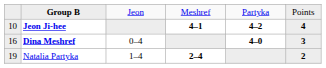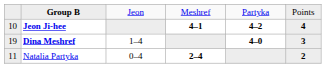 <table class="wikitable" style="font-size:90%">
 <tr style="text-align:center;">
 <td style="background-color:#ededed;" width="20"></td>
 <td style="background-color:#ededed;" width="130" style="text-align:center;"><strong>Group B</strong></td>
 <td width="90"> <a href='#'>Jeon</a></td>
 <td width="90"> <a href='#'>Meshref</a></td>
 <td width="90"> <a href='#'>Partyka</a></td>
 <td style="background-color:#ededed;" width="50">Points</td>
 </tr>
 <tr style="text-align:center;background-color:#ffffff;">
 <td style="background-color:#ededed;">10</td>
 <td style="text-align:left;"> <strong><a href='#'>Jeon Ji-hee</a></strong></td>
 <td style="background-color:#ededed;"></td>
 <td><strong>4–1</strong></td>
 <td><strong>4–2</strong></td>
 <td style="background-color:#ededed;"><strong>4</strong></td>
 </tr>
 <tr style="text-align:center;background-color:#ffffff;">
-<td style="background-color:#ededed;">16</td>
+<td style="background-color:#ededed;">19</td>
 <td style="text-align:left;"> <strong><a href='#'>Dina Meshref</a></strong></td>
-<td>0–4</td>
+<td>1–4</td>
 <td style="background-color:#ededed;"></td>
 <td><strong>4–0</strong></td>
 <td style="background-color:#ededed;"><strong>3</strong></td>
 </tr>
 <tr style="text-align:center;background-color:#ffffff;">
-<td style="background-color:#ededed;">19</td>
+<td style="background-color:#ededed;">11</td>
 <td style="text-align:left;"> <a href='#'>Natalia Partyka</a></td>
-<td>1–4</td>
+<td>0–4</td>
 <td><strong>2–4</strong></td>
 <td style="background-color:#ededed;"></td>
 <td style="background-color:#ededed;"><strong>2</strong></td>
 </tr>
 </table>
